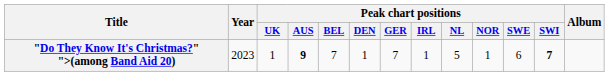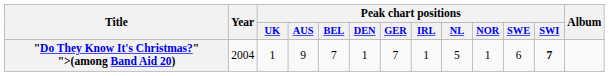 <table class="wikitable plainrowheaders" style="text-align:center;" border="1">
 <tr>
 <th scope="col" rowspan="2" style="width:19em;">Title</th>
 <th scope="col" rowspan="2">Year</th>
 <th scope="col" colspan="10">Peak chart positions</th>
 <th scope="col" rowspan="2">Album</th>
 </tr>
 <tr>
 <th scope="col" style="width:2.5em;font-size:90%;"><a href='#'>UK</a><br></th>
 <th scope="col" style="width:2.5em;font-size:90%;"><a href='#'>AUS</a><br></th>
 <th scope="col" style="width:2.5em;font-size:90%;"><a href='#'>BEL</a><br></th>
 <th scope="col" style="width:2.5em;font-size:90%;"><a href='#'>DEN</a><br></th>
 <th scope="col" style="width:2.5em;font-size:90%;"><a href='#'>GER</a><br></th>
 <th scope="col" style="width:2.5em;font-size:90%;"><a href='#'>IRL</a><br></th>
 <th scope="col" style="width:2.5em;font-size:90%;"><a href='#'>NL</a><br></th>
 <th scope="col" style="width:2.5em;font-size:90%;"><a href='#'>NOR</a><br></th>
 <th scope="col" style="width:2.5em;font-size:90%;"><a href='#'>SWE</a><br></th>
 <th scope="col" style="width:2.5em;font-size:90%;"><a href='#'>SWI</a><br></th>
 </tr>
 <tr>
 <th scope="row">"<a href='#'>Do They Know It's Christmas?</a>"<br><span>">(among <a href='#'>Band Aid 20</a>)</span></th>
-<td>2023</td>
+<td>2004</td>
 <td>1</td>
-<td><strong>9</strong></td>
+<td>9</td>
 <td>7</td>
 <td>1</td>
 <td>7</td>
 <td>1</td>
 <td>5</td>
 <td>1</td>
 <td>6</td>
 <td><strong>7</strong></td>
 <td></td>
 </tr>
 </table>
